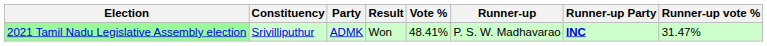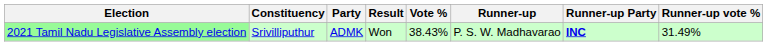 <table class="wikitable">
 <tr>
 <th>Election</th>
 <th>Constituency</th>
 <th>Party</th>
 <th>Result</th>
 <th>Vote %</th>
 <th>Runner-up</th>
 <th>Runner-up Party</th>
 <th>Runner-up vote %</th>
 </tr>
 <tr style="background:#cfc;">
 <td bgcolor=#98FB98><a href='#'>2021 Tamil Nadu Legislative Assembly election</a></td>
 <td><a href='#'>Srivilliputhur</a></td>
 <td><a href='#'>ADMK</a></td>
 <td>Won</td>
-<td>48.41%</td>
+<td>38.43%</td>
 <td>P. S. W. Madhavarao</td>
 <td><strong><a href='#'>INC</a></strong></td>
-<td>31.47%</td>
+<td>31.49%</td>
 </tr>
 </table>
